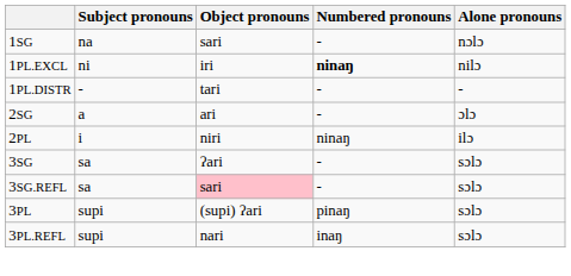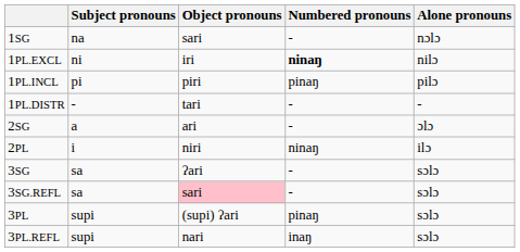 <table class="wikitable">
 <tr>
 <th></th>
 <th>Subject pronouns</th>
 <th>Object pronouns</th>
 <th>Numbered pronouns</th>
 <th>Alone pronouns</th>
 </tr>
 <tr>
 <td>1<small>SG</small></td>
 <td>na</td>
 <td>sari</td>
 <td>-</td>
 <td>nɔlɔ</td>
 </tr>
 <tr>
 <td>1<small>PL.EXCL</small></td>
 <td>ni</td>
 <td>iri</td>
 <td><strong>ninaŋ</strong></td>
 <td>nilɔ</td>
+</tr>
+<tr>
+<td>1<small>PL.INCL</small></td>
+<td>pi</td>
+<td>piri</td>
+<td>pinaŋ</td>
+<td>pilɔ</td>
 </tr>
 <tr>
 <td>1<small>PL.DISTR</small></td>
 <td>-</td>
 <td>tari</td>
 <td>-</td>
 <td>-</td>
 </tr>
 <tr>
 <td>2<small>SG</small></td>
 <td>a</td>
 <td>ari</td>
 <td>-</td>
 <td>ɔlɔ</td>
 </tr>
 <tr>
 <td>2<small>PL</small></td>
 <td>i</td>
 <td>niri</td>
 <td>ninaŋ</td>
 <td>ilɔ</td>
 </tr>
 <tr>
 <td>3<small>SG</small></td>
 <td>sa</td>
 <td>ʔari</td>
 <td>-</td>
 <td>sɔlɔ</td>
 </tr>
 <tr>
 <td>3<small>SG.REFL</small></td>
 <td>sa</td>
 <td style="background: pink;">sari</td>
 <td>-</td>
 <td>sɔlɔ</td>
 </tr>
 <tr>
 <td>3<small>PL</small></td>
 <td>supi</td>
 <td>(supi) ʔari</td>
 <td>pinaŋ</td>
 <td>sɔlɔ</td>
 </tr>
 <tr>
 <td>3<small>PL.REFL</small></td>
 <td>supi</td>
 <td>nari</td>
 <td>inaŋ</td>
 <td>sɔlɔ</td>
 </tr>
 </table>
